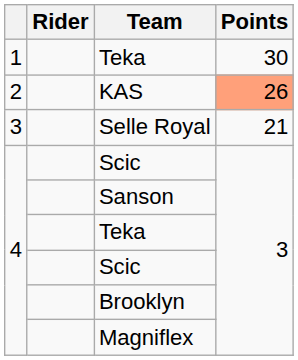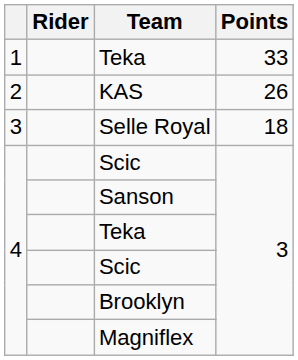 <table class="wikitable">
 <tr>
 <th></th>
 <th>Rider</th>
 <th>Team</th>
 <th>Points</th>
 </tr>
 <tr>
 <td>1</td>
 <td></td>
 <td>Teka</td>
-<td align=right>30</td>
+<td align=right>33</td>
 </tr>
 <tr>
 <td>2</td>
 <td></td>
 <td>KAS</td>
-<td align=right style="background: lightsalmon;">26</td>
+<td align=right>26</td>
 </tr>
 <tr>
 <td>3</td>
 <td></td>
 <td>Selle Royal</td>
-<td align=right>21</td>
+<td align=right>18</td>
 </tr>
 <tr>
 <td rowspan="6">4</td>
 <td></td>
 <td>Scic</td>
 <td align=right rowspan="6">3</td>
 </tr>
 <tr>
 <td></td>
 <td>Sanson</td>
 </tr>
 <tr>
 <td></td>
 <td>Teka</td>
 </tr>
 <tr>
 <td></td>
 <td>Scic</td>
 </tr>
 <tr>
 <td></td>
 <td>Brooklyn</td>
 </tr>
 <tr>
 <td></td>
 <td>Magniflex</td>
 </tr>
 </table>
